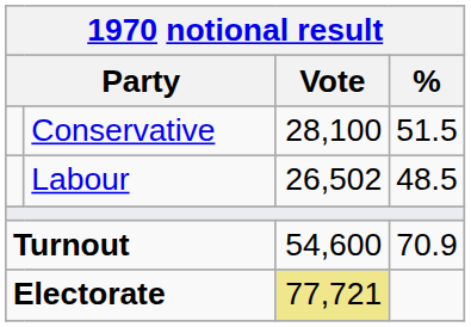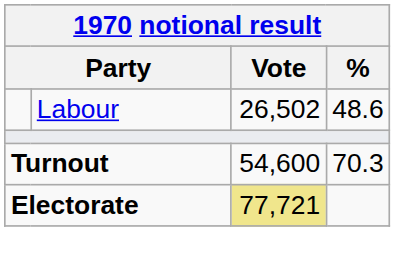 <table class="wikitable">
 <tr>
 <th colspan="4"><a href='#'>1970</a> <a href='#'>notional result</a></th>
 </tr>
 <tr>
 <th bgcolor="#DDDDFF" width="130px" colspan="2">Party</th>
 <th bgcolor="#DDDDFF" width="50px">Vote</th>
 <th bgcolor="#DDDDFF" width="30px">%</th>
 </tr>
 <tr>
 <td></td>
-<td><a href='#'>Conservative</a></td>
-<td align=right>28,100</td>
-<td align=right>51.5</td>
-</tr>
-<tr>
-<td></td>
 <td><a href='#'>Labour</a></td>
 <td align=right>26,502</td>
-<td align=right>48.5</td>
+<td align=right>48.6</td>
 </tr>
 <tr>
 <td colspan="4" bgcolor="#EAECF0"></td>
 </tr>
 <tr>
 <td colspan="2"><strong>Turnout</strong></td>
 <td align=right>54,600</td>
-<td align=right>70.9</td>
+<td align=right>70.3</td>
 </tr>
 <tr>
 <td colspan="2"><strong>Electorate</strong></td>
 <td align=right style="background: khaki;">77,721</td>
 </tr>
 </table>
